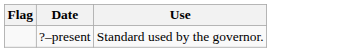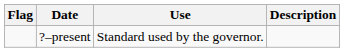 <table class="wikitable">
 <tr>
 <th><strong>Flag</strong></th>
 <th><strong>Date</strong></th>
 <th>Use</th>
+<th><strong>Description</strong></th>
 </tr>
 <tr>
 <td></td>
 <td>?–present</td>
 <td>Standard used by the governor.</td>
+<td></td>
 </tr>
 </table>
